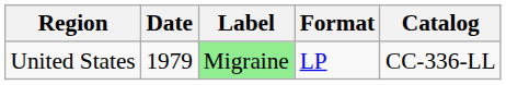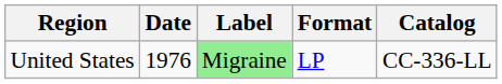 <table class="wikitable">
 <tr>
 <th>Region</th>
 <th>Date</th>
 <th>Label</th>
 <th>Format</th>
 <th>Catalog</th>
 </tr>
 <tr>
 <td>United States</td>
-<td>1979</td>
+<td>1976</td>
 <td style="background: lightgreen;">Migraine</td>
 <td><a href='#'>LP</a></td>
 <td>CC-336-LL</td>
 </tr>
 </table>
